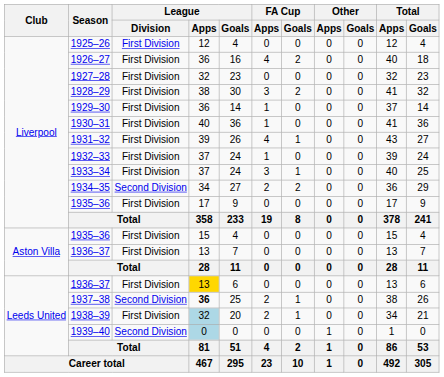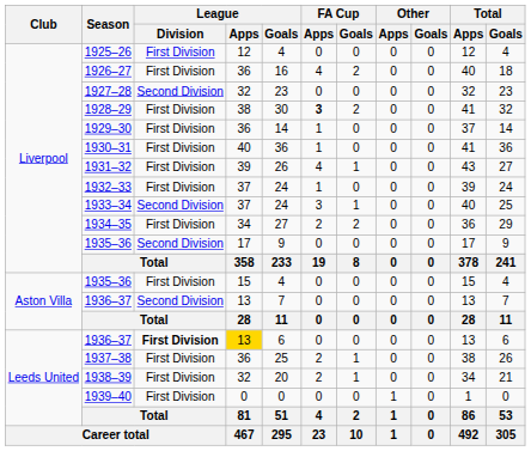 <table class="wikitable" style="text-align:center">
 <tr>
 <th rowspan="2">Club</th>
 <th rowspan="2">Season</th>
 <th colspan="3">League</th>
 <th colspan="2">FA Cup</th>
 <th colspan="2">Other</th>
 <th colspan="2">Total</th>
 </tr>
 <tr>
 <th>Division</th>
 <th>Apps</th>
 <th>Goals</th>
 <th>Apps</th>
 <th>Goals</th>
 <th>Apps</th>
 <th>Goals</th>
 <th>Apps</th>
 <th>Goals</th>
 </tr>
 <tr>
 <td rowspan="12"><a href='#'>Liverpool</a></td>
 <td><a href='#'>1925–26</a></td>
 <td><a href='#'>First Division</a></td>
 <td>12</td>
 <td>4</td>
 <td>0</td>
 <td>0</td>
 <td>0</td>
 <td>0</td>
 <td>12</td>
 <td>4</td>
 </tr>
 <tr>
 <td><a href='#'>1926–27</a></td>
 <td>First Division</td>
 <td>36</td>
 <td>16</td>
 <td>4</td>
 <td>2</td>
 <td>0</td>
 <td>0</td>
 <td>40</td>
 <td>18</td>
 </tr>
 <tr>
 <td><a href='#'>1927–28</a></td>
-<td>First Division</td>
+<td><a href='#'>Second Division</a></td>
 <td>32</td>
 <td>23</td>
 <td>0</td>
 <td>0</td>
 <td>0</td>
 <td>0</td>
 <td>32</td>
 <td>23</td>
 </tr>
 <tr>
 <td><a href='#'>1928–29</a></td>
 <td>First Division</td>
 <td>38</td>
 <td>30</td>
-<td>3</td>
+<td><strong>3</strong></td>
 <td>2</td>
 <td>0</td>
 <td>0</td>
 <td>41</td>
 <td>32</td>
 </tr>
 <tr>
 <td><a href='#'>1929–30</a></td>
 <td>First Division</td>
 <td>36</td>
 <td>14</td>
 <td>1</td>
 <td>0</td>
 <td>0</td>
 <td>0</td>
 <td>37</td>
 <td>14</td>
 </tr>
 <tr>
 <td><a href='#'>1930–31</a></td>
 <td>First Division</td>
 <td>40</td>
 <td>36</td>
 <td>1</td>
 <td>0</td>
 <td>0</td>
 <td>0</td>
 <td>41</td>
 <td>36</td>
 </tr>
 <tr>
 <td><a href='#'>1931–32</a></td>
 <td>First Division</td>
 <td>39</td>
 <td>26</td>
 <td>4</td>
 <td>1</td>
 <td>0</td>
 <td>0</td>
 <td>43</td>
 <td>27</td>
 </tr>
 <tr>
 <td><a href='#'>1932–33</a></td>
 <td>First Division</td>
 <td>37</td>
 <td>24</td>
 <td>1</td>
 <td>0</td>
 <td>0</td>
 <td>0</td>
 <td>39</td>
 <td>24</td>
 </tr>
 <tr>
 <td><a href='#'>1933–34</a></td>
-<td>First Division</td>
+<td><a href='#'>Second Division</a></td>
 <td>37</td>
 <td>24</td>
 <td>3</td>
 <td>1</td>
 <td>0</td>
 <td>0</td>
 <td>40</td>
 <td>25</td>
 </tr>
 <tr>
 <td><a href='#'>1934–35</a></td>
-<td><a href='#'>Second Division</a></td>
+<td>First Division</td>
 <td>34</td>
 <td>27</td>
 <td>2</td>
 <td>2</td>
 <td>0</td>
 <td>0</td>
 <td>36</td>
 <td>29</td>
 </tr>
 <tr>
 <td><a href='#'>1935–36</a></td>
-<td>First Division</td>
+<td><a href='#'>Second Division</a></td>
 <td>17</td>
 <td>9</td>
 <td>0</td>
 <td>0</td>
 <td>0</td>
 <td>0</td>
 <td>17</td>
 <td>9</td>
 </tr>
 <tr>
 <th colspan="2">Total</th>
 <th>358</th>
 <th>233</th>
 <th>19</th>
 <th>8</th>
 <th>0</th>
 <th>0</th>
 <th>378</th>
 <th>241</th>
 </tr>
 <tr>
 <td rowspan="3"><a href='#'>Aston Villa</a></td>
 <td><a href='#'>1935–36</a></td>
 <td>First Division</td>
 <td>15</td>
 <td>4</td>
 <td>0</td>
 <td>0</td>
 <td>0</td>
 <td>0</td>
 <td>15</td>
 <td>4</td>
 </tr>
 <tr>
 <td><a href='#'>1936–37</a></td>
-<td>First Division</td>
+<td><a href='#'>Second Division</a></td>
 <td>13</td>
 <td>7</td>
 <td>0</td>
 <td>0</td>
 <td>0</td>
 <td>0</td>
 <td>13</td>
 <td>7</td>
 </tr>
 <tr>
 <th colspan="2">Total</th>
 <th>28</th>
 <th>11</th>
 <th>0</th>
 <th>0</th>
 <th>0</th>
 <th>0</th>
 <th>28</th>
 <th>11</th>
 </tr>
 <tr>
 <td rowspan="5"><a href='#'>Leeds United</a></td>
 <td><a href='#'>1936–37</a></td>
-<td>First Division</td>
+<td><strong>First Division</strong></td>
 <td style="background: gold;">13</td>
 <td>6</td>
 <td>0</td>
 <td>0</td>
 <td>0</td>
 <td>0</td>
 <td>13</td>
 <td>6</td>
 </tr>
 <tr>
 <td><a href='#'>1937–38</a></td>
-<td><a href='#'>Second Division</a></td>
-<td><strong>36</strong></td>
+<td>First Division</td>
+<td>36</td>
 <td>25</td>
 <td>2</td>
 <td>1</td>
 <td>0</td>
 <td>0</td>
 <td>38</td>
 <td>26</td>
 </tr>
 <tr>
 <td><a href='#'>1938–39</a></td>
 <td>First Division</td>
-<td style="background: lightblue;">32</td>
+<td>32</td>
 <td>20</td>
 <td>2</td>
 <td>1</td>
 <td>0</td>
 <td>0</td>
 <td>34</td>
 <td>21</td>
 </tr>
 <tr>
 <td><a href='#'>1939–40</a></td>
-<td><a href='#'>Second Division</a></td>
-<td style="background: lightblue;">0</td>
+<td>First Division</td>
+<td>0</td>
 <td>0</td>
 <td>0</td>
 <td>0</td>
 <td>1</td>
 <td>0</td>
 <td>1</td>
 <td>0</td>
 </tr>
 <tr>
 <th colspan="2">Total</th>
 <th>81</th>
 <th>51</th>
 <th>4</th>
 <th>2</th>
 <th>1</th>
 <th>0</th>
 <th>86</th>
 <th>53</th>
 </tr>
 <tr>
 <th colspan="3">Career total</th>
 <th>467</th>
 <th>295</th>
 <th>23</th>
 <th>10</th>
 <th>1</th>
 <th>0</th>
 <th>492</th>
 <th>305</th>
 </tr>
 </table>
